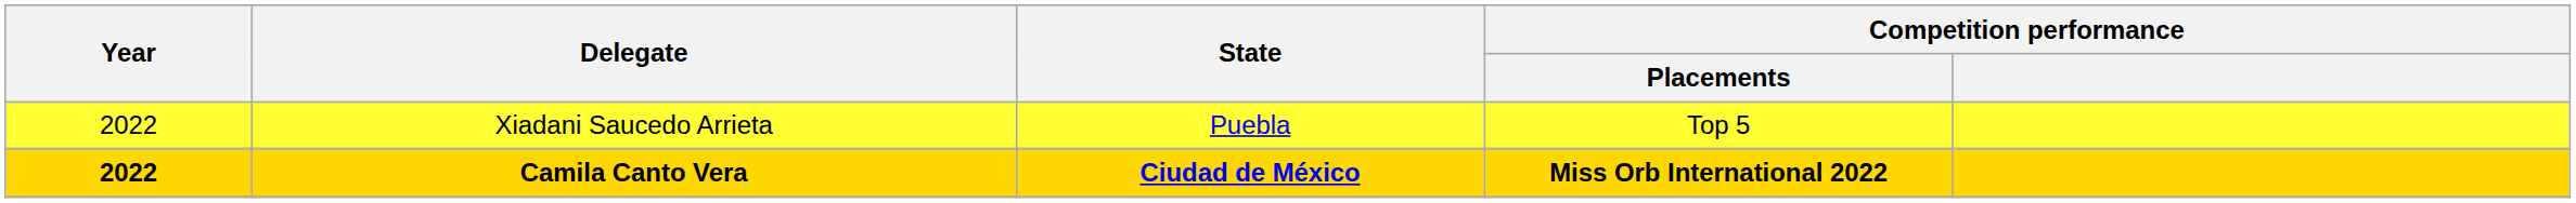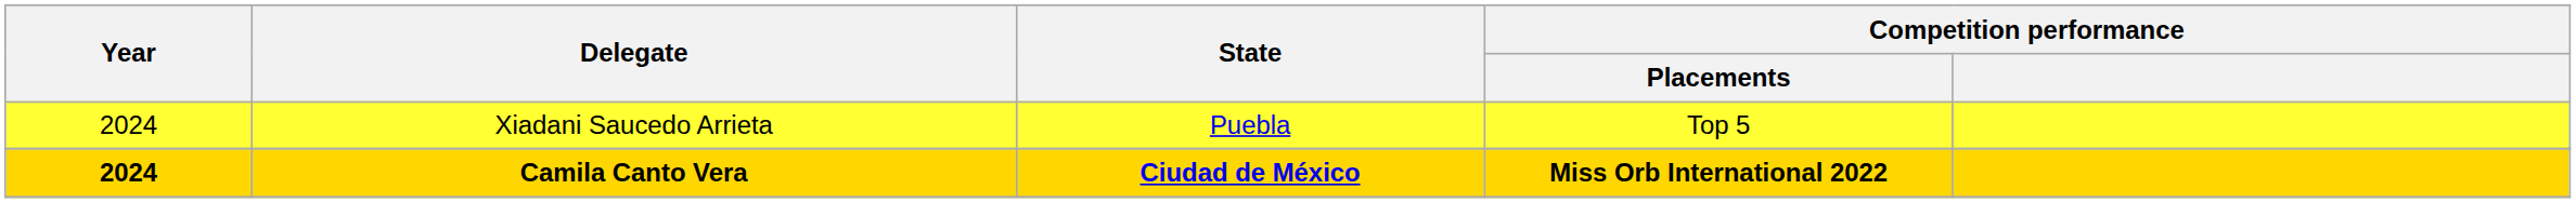 <table class="wikitable" style="text-align:center; line-height:20px; font-size:90%; width:90%;">
 <tr>
 <th rowspan="2"  width=60px>Year</th>
 <th rowspan="2"  width=200px>Delegate</th>
 <th rowspan="2"  width=120px>State</th>
 <th colspan="2"  width=200px>Competition performance</th>
 </tr>
 <tr>
 <th width=120px>Placements</th>
 <th width=160px></th>
 </tr>
 <tr style="background-color:#FFFF33">
-<td>2022</td>
+<td>2024</td>
 <td>Xiadani Saucedo Arrieta</td>
 <td><a href='#'>Puebla</a></td>
 <td>Top 5</td>
 <td></td>
 </tr>
 <tr>
 </tr>
 <tr style="background-color:GOLD; font-weight: bold">
-<td>2022</td>
+<td>2024</td>
 <td>Camila Canto Vera</td>
 <td><a href='#'>Ciudad de México</a></td>
 <td>Miss Orb International 2022</td>
 <td></td>
 </tr>
 <tr>
 </tr>
 </table>
